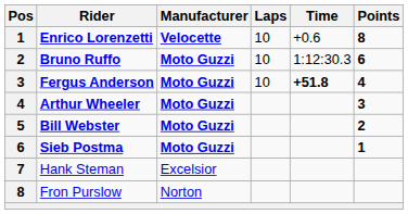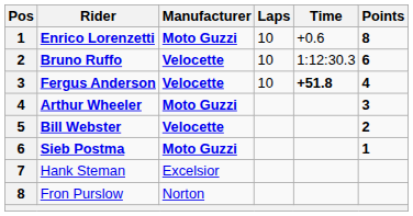 <table class="wikitable" style="font-size: 95%;">
 <tr>
 <th>Pos</th>
 <th>Rider</th>
 <th>Manufacturer</th>
 <th>Laps</th>
 <th>Time</th>
 <th>Points</th>
 </tr>
 <tr>
 <th>1</th>
 <td> <strong><a href='#'>Enrico Lorenzetti</a></strong></td>
-<td><strong><a href='#'>Velocette</a></strong></td>
+<td><strong><a href='#'>Moto Guzzi</a></strong></td>
 <td>10</td>
 <td>+0.6</td>
 <td><strong>8</strong></td>
 </tr>
 <tr>
 <th>2</th>
 <td> <strong><a href='#'>Bruno Ruffo</a></strong></td>
-<td><strong><a href='#'>Moto Guzzi</a></strong></td>
+<td><strong><a href='#'>Velocette</a></strong></td>
 <td>10</td>
 <td>1:12:30.3</td>
 <td><strong>6</strong></td>
 </tr>
 <tr>
 <th>3</th>
 <td> <strong><a href='#'>Fergus Anderson</a></strong></td>
-<td><strong><a href='#'>Moto Guzzi</a></strong></td>
+<td><strong><a href='#'>Velocette</a></strong></td>
 <td>10</td>
 <td><strong>+51.8</strong></td>
 <td><strong>4</strong></td>
 </tr>
 <tr>
 <th>4</th>
 <td> <strong><a href='#'>Arthur Wheeler</a></strong></td>
 <td><strong><a href='#'>Moto Guzzi</a></strong></td>
 <td></td>
 <td></td>
 <td><strong>3</strong></td>
 </tr>
 <tr>
 <th>5</th>
 <td> <strong><a href='#'>Bill Webster</a></strong></td>
-<td><strong><a href='#'>Moto Guzzi</a></strong></td>
+<td><strong><a href='#'>Velocette</a></strong></td>
 <td></td>
 <td></td>
 <td><strong>2</strong></td>
 </tr>
 <tr>
 <th>6</th>
 <td> <strong><a href='#'>Sieb Postma</a></strong></td>
 <td><strong><a href='#'>Moto Guzzi</a></strong></td>
 <td></td>
 <td></td>
 <td><strong>1</strong></td>
 </tr>
 <tr>
 <th>7</th>
 <td> <a href='#'>Hank Steman</a></td>
 <td><a href='#'>Excelsior</a></td>
 <td></td>
 <td></td>
 <td></td>
 </tr>
 <tr>
 <th>8</th>
 <td> <a href='#'>Fron Purslow</a></td>
 <td><a href='#'>Norton</a></td>
 <td></td>
 <td></td>
 <td></td>
 </tr>
 <tr>
 <th colspan=6></th>
 </tr>
 </table>
